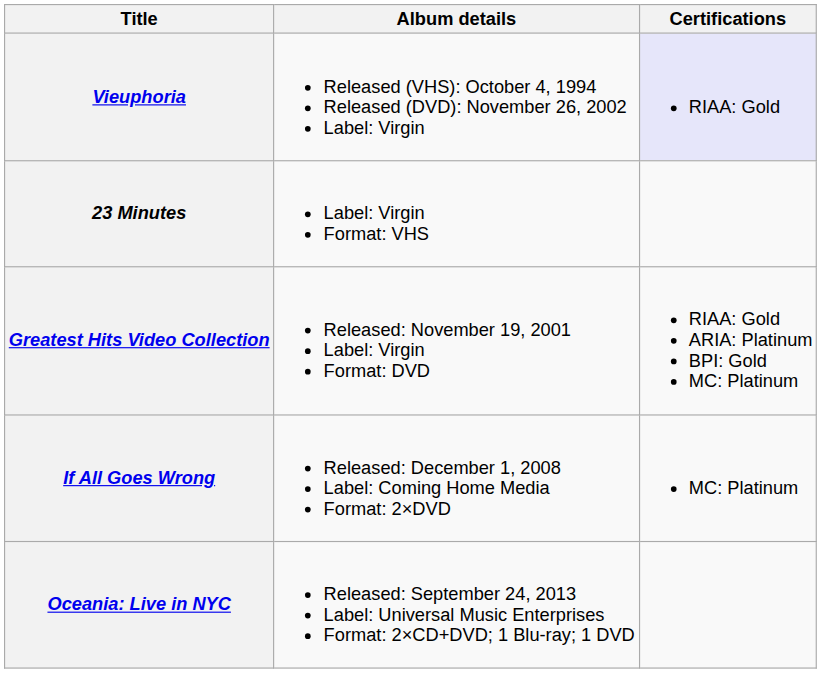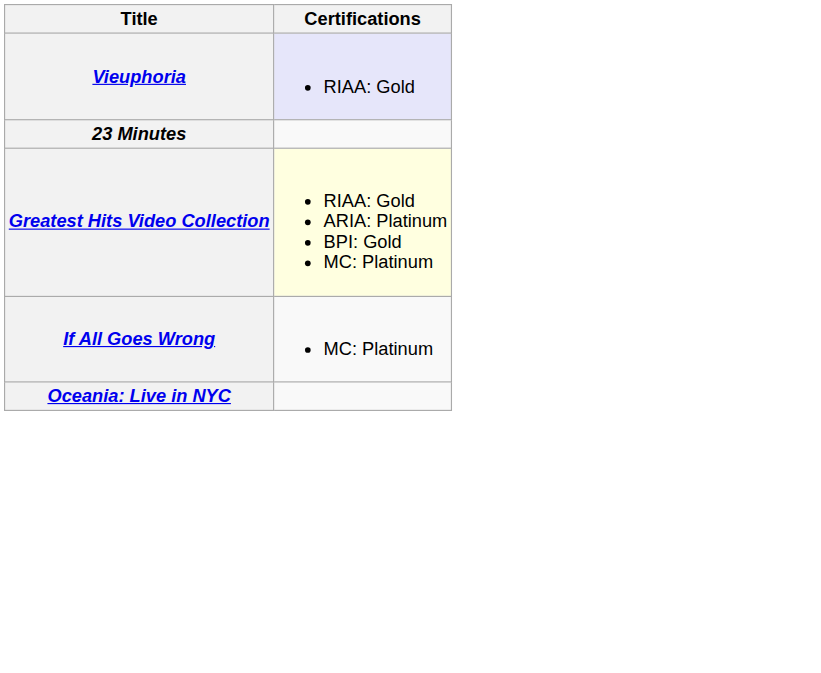 <table class="wikitable plainrowheaders">
 <tr>
 <th scope="col">Title</th>
-<th scope="col">Album details</th>
 <th scope="col">Certifications</th>
 </tr>
 <tr>
 <th scope="row"><em><a href='#'>Vieuphoria</a></em></th>
-<td><br><ul><li>Released (VHS): October 4, 1994</li><li>Released (DVD): November 26, 2002</li><li>Label: Virgin</li></ul></td>
 <td style="background: lavender;"><br><ul><li>RIAA: Gold</li></ul></td>
 </tr>
 <tr>
 <th scope="row"><em>23 Minutes</em></th>
-<td><br><ul><li>Label: Virgin</li><li>Format: VHS</li></ul></td>
 <td></td>
 </tr>
 <tr>
 <th scope="row"><em><a href='#'>Greatest Hits Video Collection</a></em></th>
-<td><br><ul><li>Released: November 19, 2001</li><li>Label: Virgin</li><li>Format: DVD</li></ul></td>
-<td><br><ul><li>RIAA: Gold</li><li>ARIA: Platinum</li><li>BPI: Gold</li><li>MC: Platinum</li></ul></td>
+<td style="background: lightyellow;"><br><ul><li>RIAA: Gold</li><li>ARIA: Platinum</li><li>BPI: Gold</li><li>MC: Platinum</li></ul></td>
 </tr>
 <tr>
 <th scope="row"><em><a href='#'>If All Goes Wrong</a></em></th>
-<td><br><ul><li>Released: December 1, 2008</li><li>Label: Coming Home Media</li><li>Format: 2×DVD</li></ul></td>
 <td><br><ul><li>MC: Platinum</li></ul></td>
 </tr>
 <tr>
 <th scope="row"><em><a href='#'>Oceania: Live in NYC</a></em></th>
-<td><br><ul><li>Released: September 24, 2013</li><li>Label: Universal Music Enterprises</li><li>Format: 2×CD+DVD; 1 Blu-ray; 1 DVD</li></ul></td>
 <td></td>
 </tr>
 </table>
